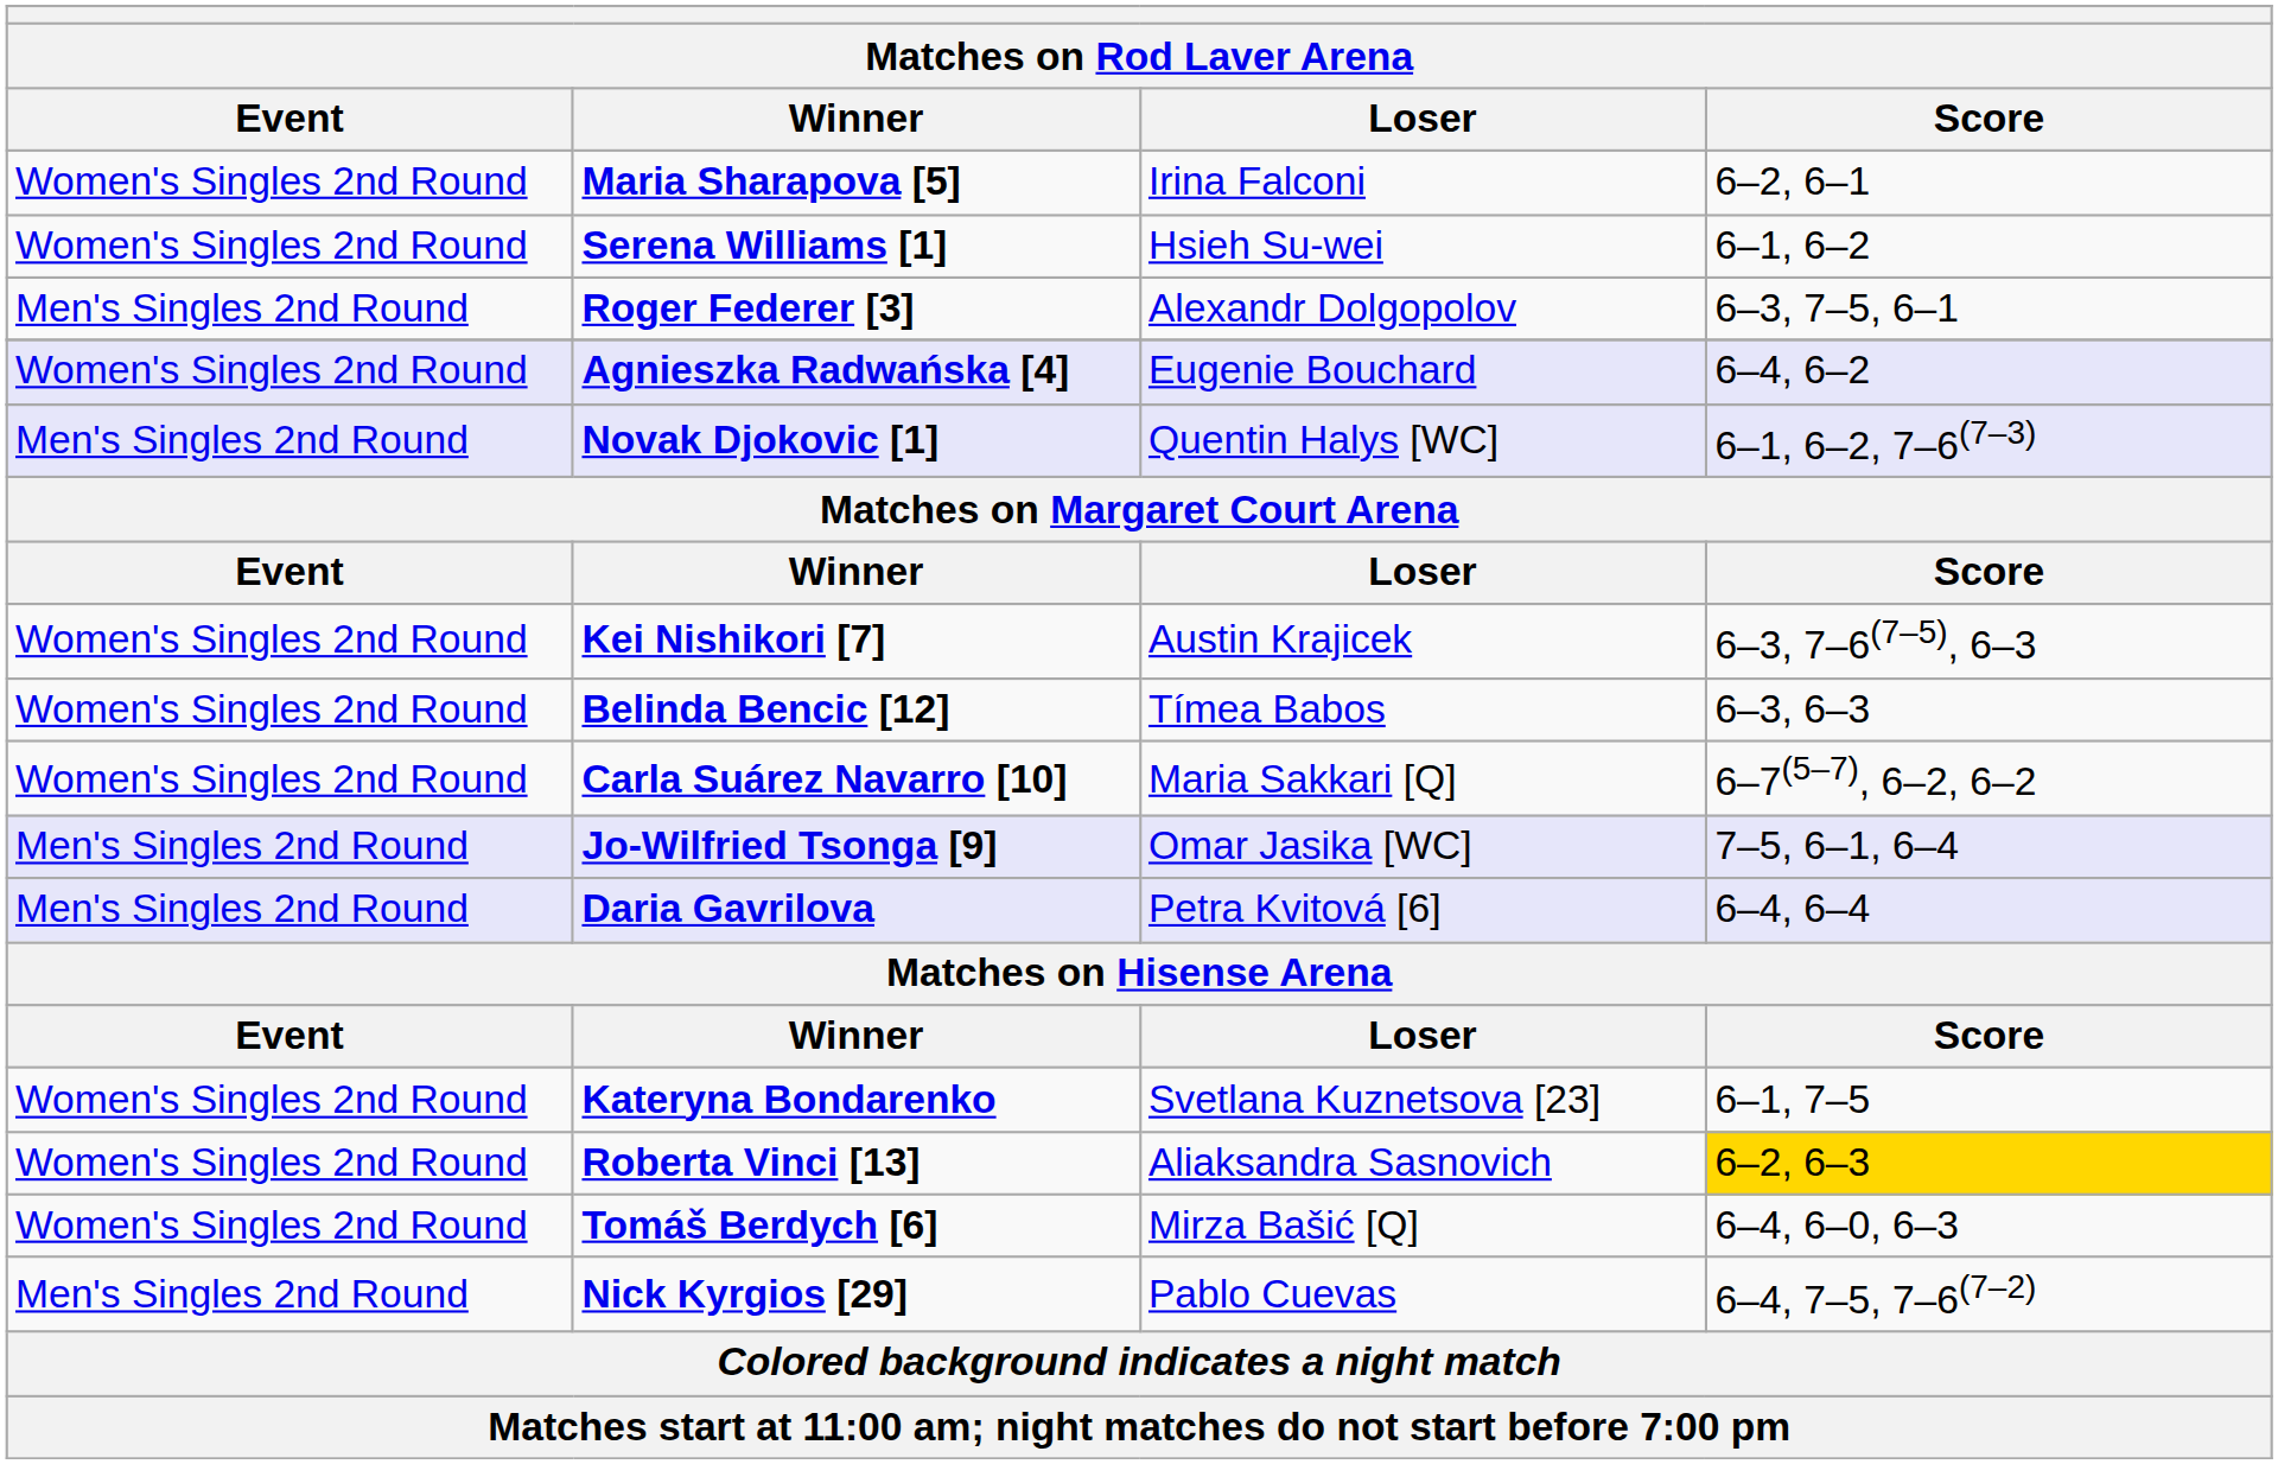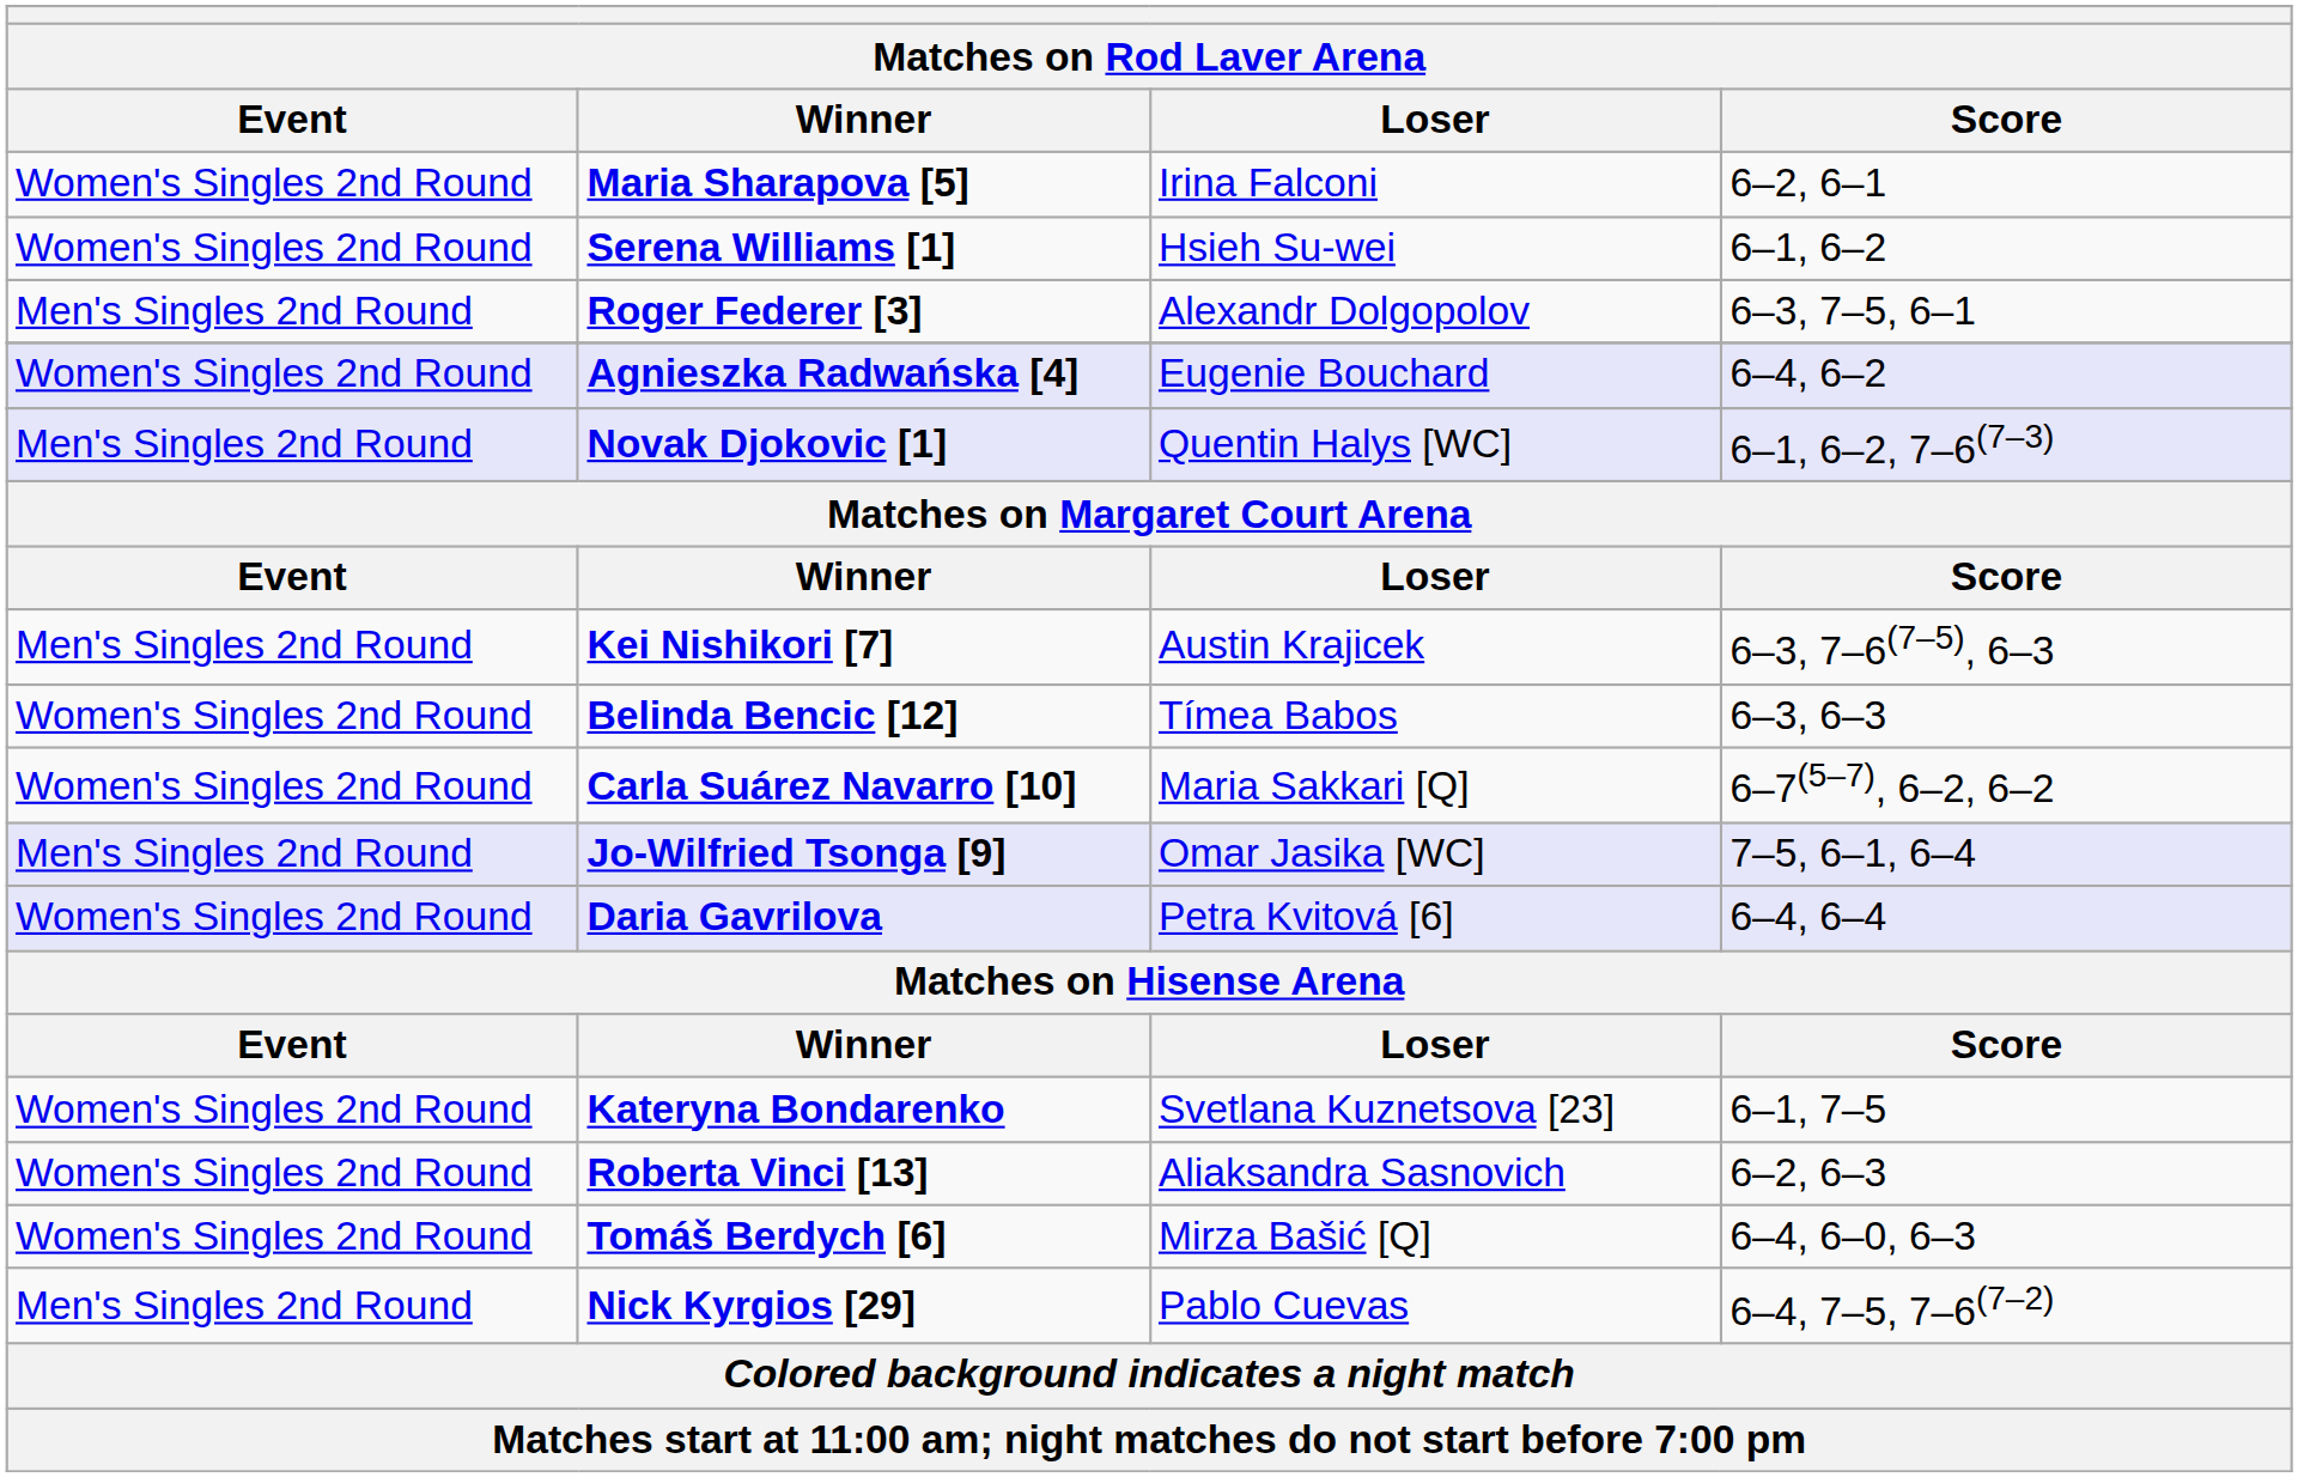 <table class="wikitable collapsible uncollapsed" style="margin:1em auto;">
 <tr>
 <th colspan=4></th>
 </tr>
 <tr>
 <th colspan=4><strong>Matches on <a href='#'>Rod Laver Arena</a></strong></th>
 </tr>
 <tr>
 <th style="width:220px;">Event</th>
 <th style="width:220px;">Winner</th>
 <th style="width:220px;">Loser</th>
 <th style="width:220px;">Score</th>
 </tr>
 <tr>
 <td><a href='#'>Women's Singles 2nd Round</a></td>
 <td><strong> <a href='#'>Maria Sharapova</a> [5]</strong></td>
 <td> <a href='#'>Irina Falconi</a></td>
 <td>6–2, 6–1</td>
 </tr>
 <tr>
 <td><a href='#'>Women's Singles 2nd Round</a></td>
 <td><strong> <a href='#'>Serena Williams</a> [1]</strong></td>
 <td> <a href='#'>Hsieh Su-wei</a></td>
 <td>6–1, 6–2</td>
 </tr>
 <tr>
 <td><a href='#'>Men's Singles 2nd Round</a></td>
 <td><strong> <a href='#'>Roger Federer</a> [3]</strong></td>
 <td> <a href='#'>Alexandr Dolgopolov</a></td>
 <td>6–3, 7–5, 6–1</td>
 </tr>
 <tr>
 </tr>
 <tr bgcolor=lavender>
 <td><a href='#'>Women's Singles 2nd Round</a></td>
 <td><strong> <a href='#'>Agnieszka Radwańska</a> [4]</strong></td>
 <td> <a href='#'>Eugenie Bouchard</a></td>
 <td>6–4, 6–2</td>
 </tr>
 <tr>
 </tr>
 <tr bgcolor=lavender>
 <td><a href='#'>Men's Singles 2nd Round</a></td>
 <td><strong> <a href='#'>Novak Djokovic</a> [1]</strong></td>
 <td> <a href='#'>Quentin Halys</a> [WC]</td>
 <td>6–1, 6–2, 7–6<sup>(7–3)</sup></td>
 </tr>
 <tr>
 <th colspan=4><strong>Matches on <a href='#'>Margaret Court Arena</a></strong></th>
 </tr>
 <tr>
 <th style="width:220px;">Event</th>
 <th style="width:220px;">Winner</th>
 <th style="width:220px;">Loser</th>
 <th style="width:220px;">Score</th>
 </tr>
 <tr>
-<td><a href='#'>Women's Singles 2nd Round</a></td>
+<td><a href='#'>Men's Singles 2nd Round</a></td>
 <td><strong> <a href='#'>Kei Nishikori</a> [7]</strong></td>
 <td> <a href='#'>Austin Krajicek</a></td>
 <td>6–3, 7–6<sup>(7–5)</sup>, 6–3</td>
 </tr>
 <tr>
 <td><a href='#'>Women's Singles 2nd Round</a></td>
 <td><strong> <a href='#'>Belinda Bencic</a> [12]</strong></td>
 <td> <a href='#'>Tímea Babos</a></td>
 <td>6–3, 6–3</td>
 </tr>
 <tr>
 <td><a href='#'>Women's Singles 2nd Round</a></td>
 <td><strong> <a href='#'>Carla Suárez Navarro</a> [10]</strong></td>
 <td> <a href='#'>Maria Sakkari</a> [Q]</td>
 <td>6–7<sup>(5–7)</sup>, 6–2, 6–2</td>
 </tr>
 <tr bgcolor="lavender">
 <td><a href='#'>Men's Singles 2nd Round</a></td>
 <td><strong> <a href='#'>Jo-Wilfried Tsonga</a> [9]</strong></td>
 <td> <a href='#'>Omar Jasika</a> [WC]</td>
 <td>7–5, 6–1, 6–4</td>
 </tr>
 <tr bgcolor="lavender">
-<td><a href='#'>Men's Singles 2nd Round</a></td>
+<td><a href='#'>Women's Singles 2nd Round</a></td>
 <td><strong> <a href='#'>Daria Gavrilova</a></strong></td>
 <td> <a href='#'>Petra Kvitová</a> [6]</td>
 <td>6–4, 6–4</td>
 </tr>
 <tr>
 <th colspan=4><strong>Matches on <a href='#'>Hisense Arena</a></strong></th>
 </tr>
 <tr>
 <th style="width:220px;">Event</th>
 <th style="width:220px;">Winner</th>
 <th style="width:220px;">Loser</th>
 <th style="width:220px;">Score</th>
 </tr>
 <tr>
 <td><a href='#'>Women's Singles 2nd Round</a></td>
 <td><strong> <a href='#'>Kateryna Bondarenko</a></strong></td>
 <td> <a href='#'>Svetlana Kuznetsova</a> [23]</td>
 <td>6–1, 7–5</td>
 </tr>
 <tr>
 <td><a href='#'>Women's Singles 2nd Round</a></td>
 <td><strong> <a href='#'>Roberta Vinci</a> [13]</strong></td>
 <td> <a href='#'>Aliaksandra Sasnovich</a></td>
-<td style="background: gold;">6–2, 6–3</td>
+<td>6–2, 6–3</td>
 </tr>
 <tr>
 <td><a href='#'>Women's Singles 2nd Round</a></td>
 <td><strong> <a href='#'>Tomáš Berdych</a> [6]</strong></td>
 <td> <a href='#'>Mirza Bašić</a> [Q]</td>
 <td>6–4, 6–0, 6–3</td>
 </tr>
 <tr>
 <td><a href='#'>Men's Singles 2nd Round</a></td>
 <td><strong> <a href='#'>Nick Kyrgios</a> [29]</strong></td>
 <td> <a href='#'>Pablo Cuevas</a></td>
 <td>6–4, 7–5, 7–6<sup>(7–2)</sup></td>
 </tr>
 <tr>
 <th colspan=4><em>Colored background indicates a night match</em></th>
 </tr>
 <tr>
 <th colspan=4>Matches start at 11:00 am; night matches do not start before 7:00 pm</th>
 </tr>
 </table>
